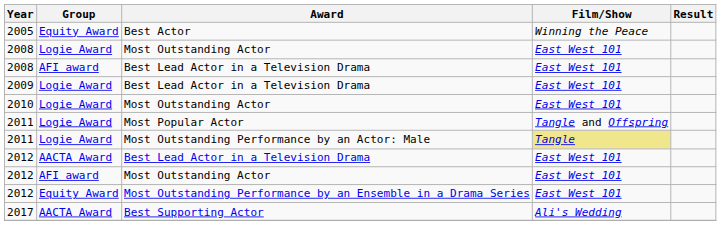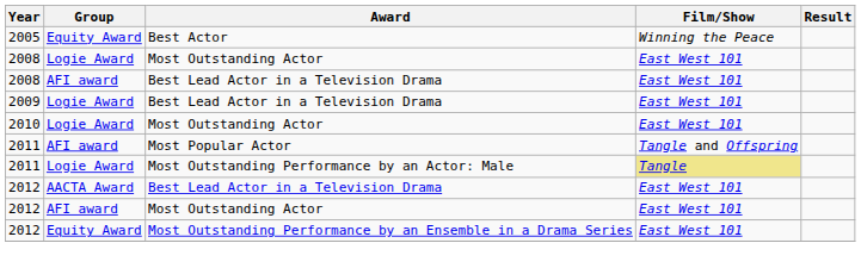 <table class="wikitable">
 <tr>
 <th>Year</th>
 <th>Group</th>
 <th>Award</th>
 <th>Film/Show</th>
 <th>Result</th>
 </tr>
 <tr>
 <td>2005</td>
 <td><a href='#'>Equity Award</a></td>
 <td>Best Actor</td>
 <td><em>Winning the Peace</em></td>
 <td></td>
 </tr>
 <tr>
 <td>2008</td>
 <td><a href='#'>Logie Award</a></td>
 <td>Most Outstanding Actor</td>
 <td><em><a href='#'>East West 101</a></em></td>
 <td></td>
 </tr>
 <tr>
 <td>2008</td>
 <td><a href='#'>AFI award</a></td>
 <td>Best Lead Actor in a Television Drama</td>
 <td><em><a href='#'>East West 101</a></em></td>
 <td></td>
 </tr>
 <tr>
 <td>2009</td>
 <td><a href='#'>Logie Award</a></td>
 <td>Best Lead Actor in a Television Drama</td>
 <td><em><a href='#'>East West 101</a></em></td>
 <td></td>
 </tr>
 <tr>
 <td>2010</td>
 <td><a href='#'>Logie Award</a></td>
 <td>Most Outstanding Actor</td>
 <td><em><a href='#'>East West 101</a></em></td>
 <td></td>
 </tr>
 <tr>
 <td>2011</td>
-<td><a href='#'>Logie Award</a></td>
+<td><a href='#'>AFI award</a></td>
 <td>Most Popular Actor</td>
 <td><em><a href='#'>Tangle</a></em> and <em><a href='#'>Offspring</a></em></td>
 <td></td>
 </tr>
 <tr>
 <td>2011</td>
 <td><a href='#'>Logie Award</a></td>
 <td>Most Outstanding Performance by an Actor: Male</td>
 <td style="background: khaki;"><em><a href='#'>Tangle</a></em></td>
 <td></td>
 </tr>
 <tr>
 <td>2012</td>
 <td><a href='#'>AACTA Award</a></td>
 <td><a href='#'>Best Lead Actor in a Television Drama</a></td>
 <td><em><a href='#'>East West 101</a></em></td>
 <td></td>
 </tr>
 <tr>
 <td>2012</td>
 <td><a href='#'>AFI award</a></td>
 <td>Most Outstanding Actor</td>
 <td><em><a href='#'>East West 101</a></em></td>
 <td></td>
 </tr>
 <tr>
 <td>2012</td>
 <td><a href='#'>Equity Award</a></td>
 <td><a href='#'>Most Outstanding Performance by an Ensemble in a Drama Series</a></td>
 <td><em><a href='#'>East West 101</a></em></td>
 <td></td>
 </tr>
 <tr>
-<td>2017</td>
-<td><a href='#'>AACTA Award</a></td>
-<td><a href='#'>Best Supporting Actor</a></td>
-<td><em><a href='#'>Ali's Wedding</a></em></td>
-<td></td>
-</tr>
-<tr>
 </tr>
 </table>
